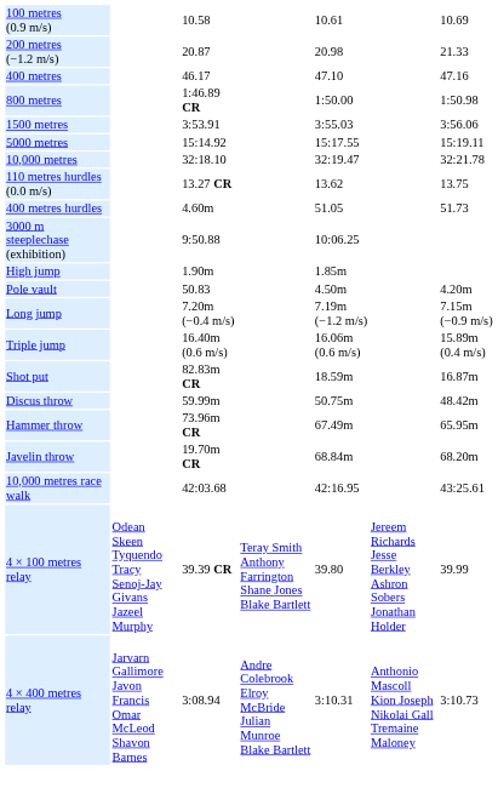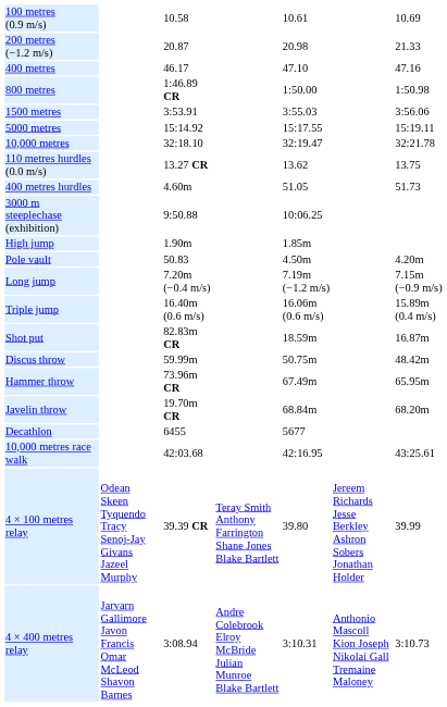 <table>
 <tr>
 <td bgcolor = DDEEFF><a href='#'>100 metres</a> <br> (0.9 m/s)</td>
 <td></td>
 <td>10.58</td>
 <td></td>
 <td>10.61</td>
 <td></td>
 <td>10.69</td>
 </tr>
 <tr>
 <td bgcolor = DDEEFF><a href='#'>200 metres</a> <br> (−1.2 m/s)</td>
 <td></td>
 <td>20.87</td>
 <td></td>
 <td>20.98</td>
 <td></td>
 <td>21.33</td>
 </tr>
 <tr>
 <td bgcolor = DDEEFF><a href='#'>400 metres</a></td>
 <td></td>
 <td>46.17</td>
 <td></td>
 <td>47.10</td>
 <td></td>
 <td>47.16</td>
 </tr>
 <tr>
 <td bgcolor = DDEEFF><a href='#'>800 metres</a></td>
 <td></td>
 <td>1:46.89 <strong>CR</strong></td>
 <td></td>
 <td>1:50.00</td>
 <td></td>
 <td>1:50.98</td>
 </tr>
 <tr>
 <td bgcolor = DDEEFF><a href='#'>1500 metres</a></td>
 <td></td>
 <td>3:53.91</td>
 <td></td>
 <td>3:55.03</td>
 <td></td>
 <td>3:56.06</td>
 </tr>
 <tr>
 <td bgcolor = DDEEFF><a href='#'>5000 metres</a></td>
 <td></td>
 <td>15:14.92</td>
 <td></td>
 <td>15:17.55</td>
 <td></td>
 <td>15:19.11</td>
 </tr>
 <tr>
 <td bgcolor = DDEEFF><a href='#'>10,000 metres</a></td>
 <td></td>
 <td>32:18.10</td>
 <td></td>
 <td>32:19.47</td>
 <td></td>
 <td>32:21.78</td>
 </tr>
 <tr>
 <td bgcolor = DDEEFF><a href='#'>110 metres hurdles</a> <br> (0.0 m/s)</td>
 <td></td>
 <td>13.27 <strong>CR</strong></td>
 <td></td>
 <td>13.62</td>
 <td></td>
 <td>13.75</td>
 </tr>
 <tr>
 <td bgcolor = DDEEFF><a href='#'>400 metres hurdles</a></td>
 <td></td>
 <td>4.60m</td>
 <td></td>
 <td>51.05</td>
 <td></td>
 <td>51.73</td>
 </tr>
 <tr>
 <td bgcolor = DDEEFF><a href='#'>3000 m steeplechase</a> (exhibition)</td>
 <td></td>
 <td>9:50.88</td>
 <td></td>
 <td>10:06.25</td>
 <td></td>
 <td></td>
 </tr>
 <tr>
 <td bgcolor = DDEEFF><a href='#'>High jump</a></td>
 <td></td>
 <td>1.90m</td>
 <td></td>
 <td>1.85m</td>
 <td></td>
 <td></td>
 </tr>
 <tr>
 <td bgcolor = DDEEFF><a href='#'>Pole vault</a></td>
 <td></td>
 <td>50.83</td>
 <td></td>
 <td>4.50m</td>
 <td></td>
 <td>4.20m</td>
 </tr>
 <tr>
 <td bgcolor = DDEEFF><a href='#'>Long jump</a></td>
 <td></td>
 <td>7.20m <br> (−0.4 m/s)</td>
 <td></td>
 <td>7.19m <br> (−1.2 m/s)</td>
 <td></td>
 <td>7.15m <br> (−0.9 m/s)</td>
 </tr>
 <tr>
 <td bgcolor = DDEEFF><a href='#'>Triple jump</a></td>
 <td></td>
 <td>16.40m <br> (0.6 m/s)</td>
 <td></td>
 <td>16.06m <br> (0.6 m/s)</td>
 <td></td>
 <td>15.89m <br> (0.4 m/s)</td>
 </tr>
 <tr>
 <td bgcolor = DDEEFF><a href='#'>Shot put</a></td>
 <td></td>
 <td>82.83m <strong>CR</strong></td>
 <td></td>
 <td>18.59m</td>
 <td></td>
 <td>16.87m</td>
 </tr>
 <tr>
 <td bgcolor = DDEEFF><a href='#'>Discus throw</a></td>
 <td></td>
 <td>59.99m</td>
 <td></td>
 <td>50.75m</td>
 <td></td>
 <td>48.42m</td>
 </tr>
 <tr>
 <td bgcolor = DDEEFF><a href='#'>Hammer throw</a></td>
 <td></td>
 <td>73.96m <strong>CR</strong></td>
 <td></td>
 <td>67.49m</td>
 <td></td>
 <td>65.95m</td>
 </tr>
 <tr>
 <td bgcolor = DDEEFF><a href='#'>Javelin throw</a></td>
 <td></td>
 <td>19.70m <strong>CR</strong></td>
 <td></td>
 <td>68.84m</td>
 <td></td>
 <td>68.20m</td>
 </tr>
 <tr>
+<td bgcolor = DDEEFF><a href='#'>Decathlon</a></td>
+<td></td>
+<td>6455</td>
+<td></td>
+<td>5677</td>
+<td></td>
+<td></td>
+</tr>
+<tr>
 <td bgcolor = DDEEFF><a href='#'>10,000 metres race walk</a></td>
 <td></td>
 <td>42:03.68</td>
 <td></td>
 <td>42:16.95</td>
 <td></td>
 <td>43:25.61</td>
 </tr>
 <tr>
 <td bgcolor = DDEEFF><a href='#'>4 × 100 metres relay</a></td>
 <td> <br><a href='#'>Odean Skeen</a>  <br><a href='#'>Tyquendo Tracy</a>  <br><a href='#'>Senoj-Jay Givans</a> <br><a href='#'>Jazeel Murphy</a></td>
 <td>39.39 <strong>CR</strong></td>
 <td> <br><a href='#'>Teray Smith</a>  <br><a href='#'>Anthony Farrington</a> <br><a href='#'>Shane Jones</a>  <br><a href='#'>Blake Bartlett</a></td>
 <td>39.80</td>
 <td> <br><a href='#'>Jereem Richards</a>  <br><a href='#'>Jesse Berkley</a>  <br><a href='#'>Ashron Sobers</a>  <br><a href='#'>Jonathan Holder</a></td>
 <td>39.99</td>
 </tr>
 <tr>
 <td bgcolor = DDEEFF><a href='#'>4 × 400 metres relay</a></td>
 <td> <br><a href='#'>Jarvarn Gallimore</a>  <br><a href='#'>Javon Francis</a>  <br><a href='#'>Omar McLeod</a>  <br><a href='#'>Shavon Barnes</a></td>
 <td>3:08.94</td>
 <td> <br><a href='#'>Andre Colebrook</a>  <br><a href='#'>Elroy McBride</a>  <br><a href='#'>Julian Munroe</a>  <br><a href='#'>Blake Bartlett</a></td>
 <td>3:10.31</td>
 <td> <br><a href='#'>Anthonio Mascoll</a>  <br><a href='#'>Kion Joseph</a>  <br><a href='#'>Nikolai Gall</a>  <br><a href='#'>Tremaine Maloney</a></td>
 <td>3:10.73</td>
 </tr>
 </table>
